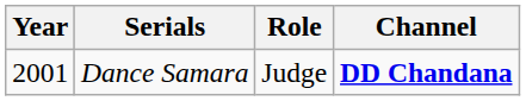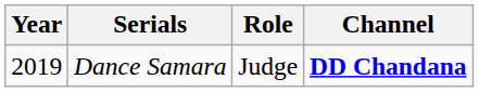 <table class="wikitable sortable">
 <tr>
 <th>Year</th>
 <th>Serials</th>
 <th>Role</th>
 <th>Channel</th>
 </tr>
 <tr>
-<td>2001</td>
+<td>2019</td>
 <td><em>Dance Samara</em></td>
 <td>Judge</td>
 <td><strong><a href='#'>DD Chandana</a></strong></td>
 </tr>
 </table>
